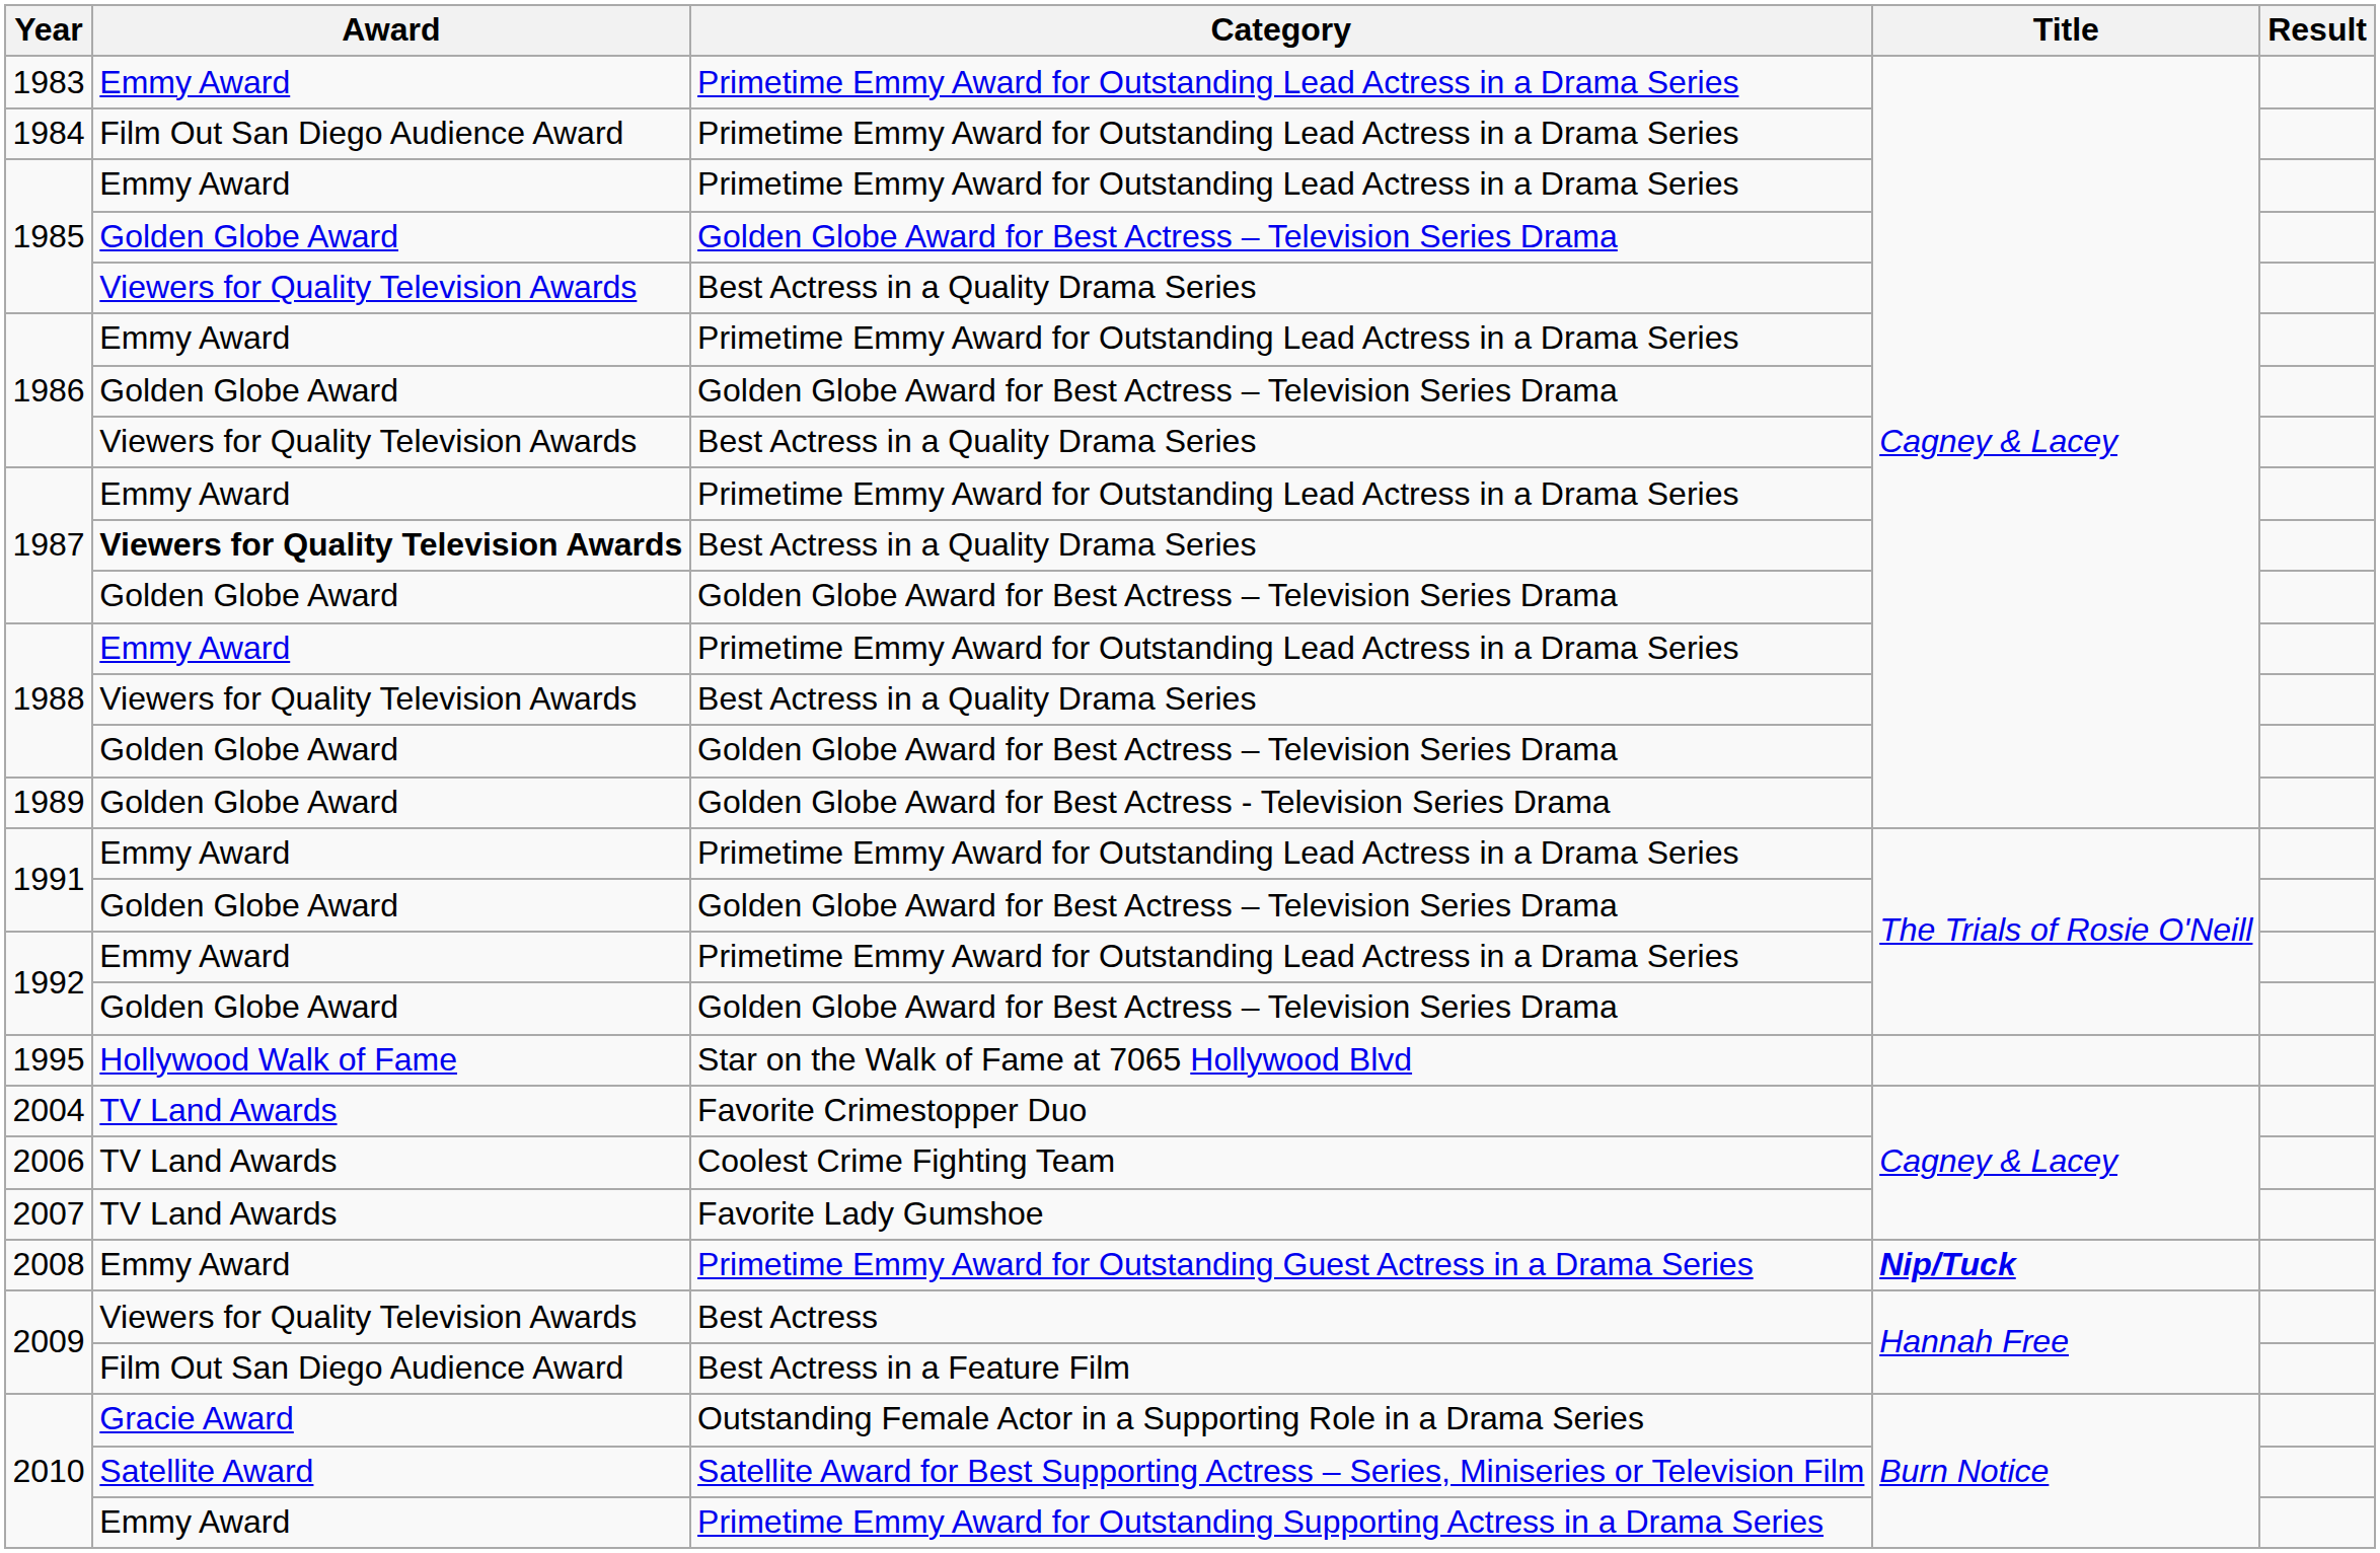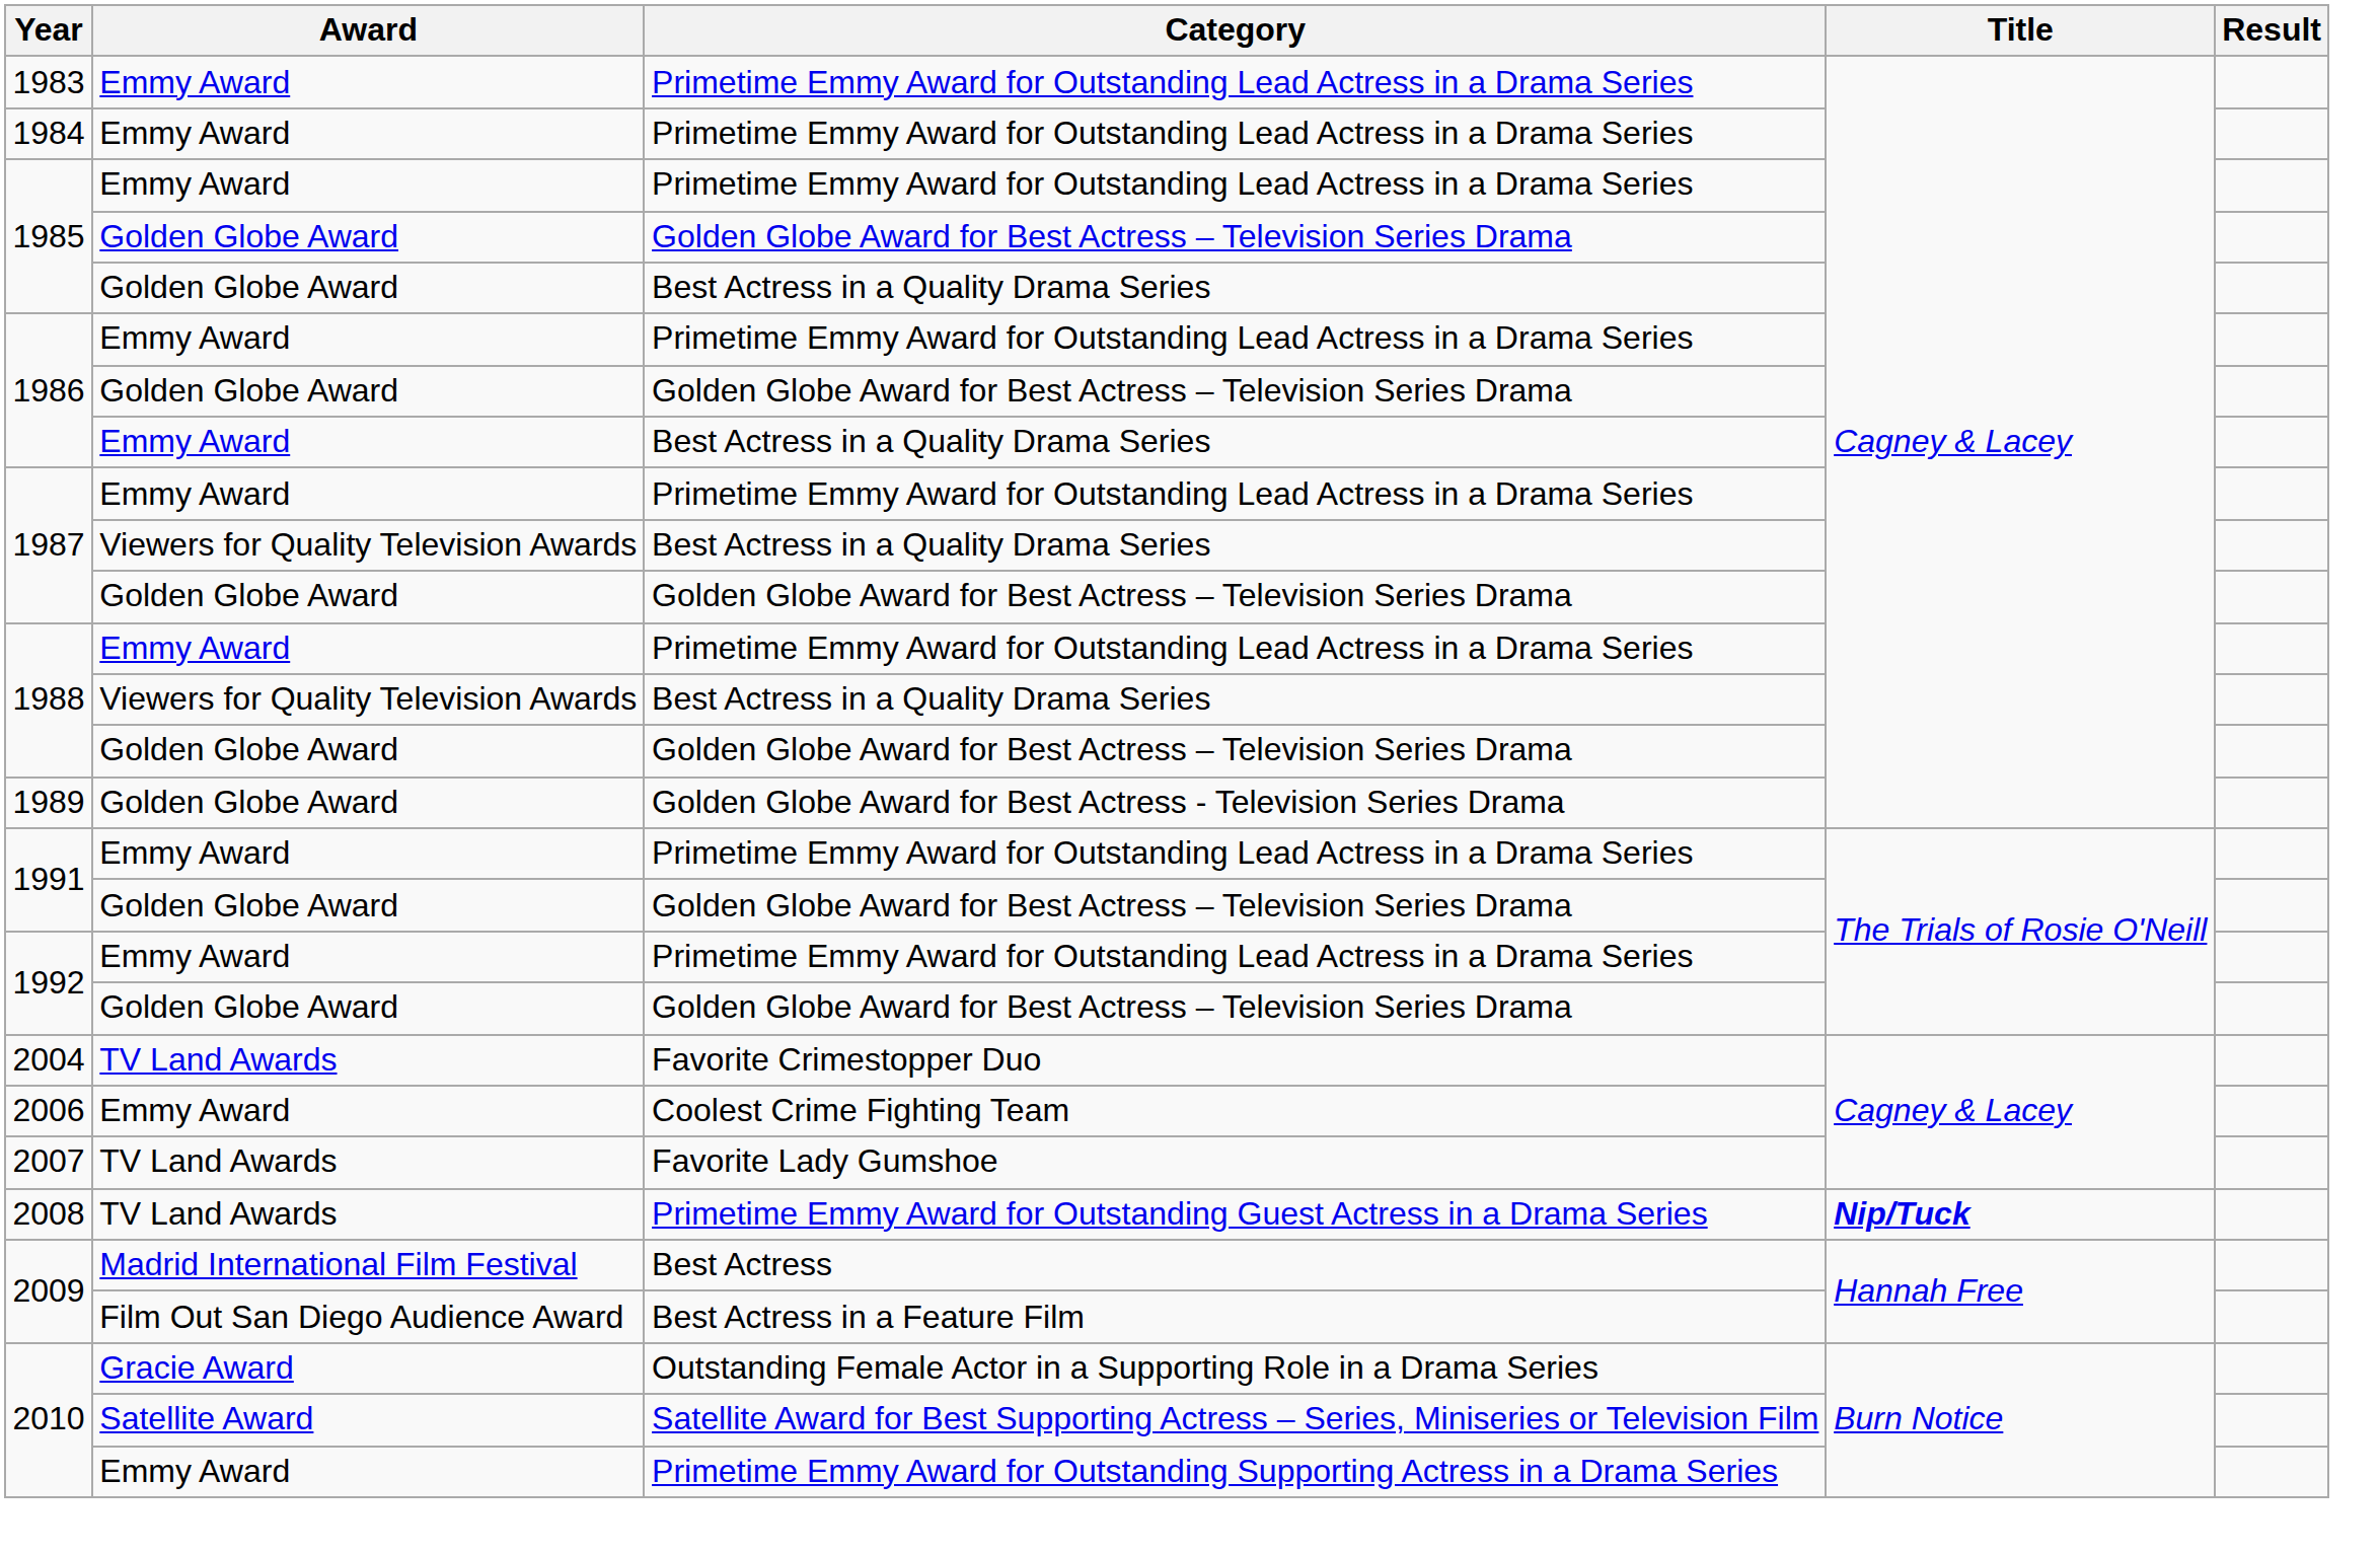 <table class="wikitable plainrowheaders sortable">
 <tr style="text-align:center;">
 <th scope="col">Year</th>
 <th scope="col">Award</th>
 <th scope="col">Category</th>
 <th scope="col">Title</th>
 <th scope="col">Result</th>
 </tr>
 <tr>
 <td>1983</td>
 <td><a href='#'>Emmy Award</a></td>
 <td><a href='#'>Primetime Emmy Award for Outstanding Lead Actress in a Drama Series</a></td>
 <td rowspan=15><em><a href='#'>Cagney & Lacey</a></em></td>
 <td></td>
 </tr>
 <tr>
 <td>1984</td>
-<td>Film Out San Diego Audience Award</td>
+<td>Emmy Award</td>
 <td>Primetime Emmy Award for Outstanding Lead Actress in a Drama Series</td>
 <td></td>
 </tr>
 <tr>
 <td rowspan=3>1985</td>
 <td>Emmy Award</td>
 <td>Primetime Emmy Award for Outstanding Lead Actress in a Drama Series</td>
 <td></td>
 </tr>
 <tr>
 <td><a href='#'>Golden Globe Award</a></td>
 <td><a href='#'>Golden Globe Award for Best Actress – Television Series Drama</a></td>
 <td></td>
 </tr>
 <tr>
-<td><a href='#'>Viewers for Quality Television Awards</a></td>
+<td>Golden Globe Award</td>
 <td>Best Actress in a Quality Drama Series</td>
 <td></td>
 </tr>
 <tr>
 <td rowspan=3>1986</td>
 <td>Emmy Award</td>
 <td>Primetime Emmy Award for Outstanding Lead Actress in a Drama Series</td>
 <td></td>
 </tr>
 <tr>
 <td>Golden Globe Award</td>
 <td>Golden Globe Award for Best Actress – Television Series Drama</td>
 <td></td>
 </tr>
 <tr>
-<td>Viewers for Quality Television Awards</td>
+<td><a href='#'>Emmy Award</a></td>
 <td>Best Actress in a Quality Drama Series</td>
 <td></td>
 </tr>
 <tr>
 <td rowspan=3>1987</td>
 <td>Emmy Award</td>
 <td>Primetime Emmy Award for Outstanding Lead Actress in a Drama Series</td>
 <td></td>
 </tr>
 <tr>
-<td><strong>Viewers for Quality Television Awards</strong></td>
+<td>Viewers for Quality Television Awards</td>
 <td>Best Actress in a Quality Drama Series</td>
 <td></td>
 </tr>
 <tr>
 <td>Golden Globe Award</td>
 <td>Golden Globe Award for Best Actress – Television Series Drama</td>
 <td></td>
 </tr>
 <tr>
 <td rowspan=3>1988</td>
 <td><a href='#'>Emmy Award</a></td>
 <td>Primetime Emmy Award for Outstanding Lead Actress in a Drama Series</td>
 <td></td>
 </tr>
 <tr>
 <td>Viewers for Quality Television Awards</td>
 <td>Best Actress in a Quality Drama Series</td>
 <td></td>
 </tr>
 <tr>
 <td>Golden Globe Award</td>
 <td>Golden Globe Award for Best Actress – Television Series Drama</td>
 <td></td>
 </tr>
 <tr>
 <td>1989</td>
 <td>Golden Globe Award</td>
 <td>Golden Globe Award for Best Actress - Television Series Drama</td>
 <td></td>
 </tr>
 <tr>
 <td rowspan=2>1991</td>
 <td>Emmy Award</td>
 <td>Primetime Emmy Award for Outstanding Lead Actress in a Drama Series</td>
 <td rowspan=4><em><a href='#'>The Trials of Rosie O'Neill</a></em></td>
 <td></td>
 </tr>
 <tr>
 <td>Golden Globe Award</td>
 <td>Golden Globe Award for Best Actress – Television Series Drama</td>
 <td></td>
 </tr>
 <tr>
 <td rowspan=2>1992</td>
 <td>Emmy Award</td>
 <td>Primetime Emmy Award for Outstanding Lead Actress in a Drama Series</td>
 <td></td>
 </tr>
 <tr>
 <td>Golden Globe Award</td>
 <td>Golden Globe Award for Best Actress – Television Series Drama</td>
 <td></td>
 </tr>
 <tr>
-<td>1995</td>
-<td><a href='#'>Hollywood Walk of Fame</a></td>
-<td>Star on the Walk of Fame at 7065 <a href='#'>Hollywood Blvd</a></td>
-<td></td>
-<td></td>
-</tr>
-<tr>
 <td>2004</td>
 <td><a href='#'>TV Land Awards</a></td>
 <td>Favorite Crimestopper Duo</td>
 <td rowspan=3><em><a href='#'>Cagney & Lacey</a></em></td>
 <td></td>
 </tr>
 <tr>
 <td>2006</td>
-<td>TV Land Awards</td>
+<td>Emmy Award</td>
 <td>Coolest Crime Fighting Team</td>
 <td></td>
 </tr>
 <tr>
 <td>2007</td>
 <td>TV Land Awards</td>
 <td>Favorite Lady Gumshoe</td>
 <td></td>
 </tr>
 <tr>
 <td>2008</td>
-<td>Emmy Award</td>
+<td>TV Land Awards</td>
 <td><a href='#'>Primetime Emmy Award for Outstanding Guest Actress in a Drama Series</a></td>
 <td><strong><em><a href='#'>Nip/Tuck</a></em></strong></td>
 <td></td>
 </tr>
 <tr>
 <td rowspan=2>2009</td>
-<td>Viewers for Quality Television Awards</td>
+<td><a href='#'>Madrid International Film Festival</a></td>
 <td>Best Actress</td>
 <td rowspan=2><em><a href='#'>Hannah Free</a></em></td>
 <td></td>
 </tr>
 <tr>
 <td>Film Out San Diego Audience Award</td>
 <td>Best Actress in a Feature Film</td>
 <td></td>
 </tr>
 <tr>
 <td rowspan=3>2010</td>
 <td><a href='#'>Gracie Award</a></td>
 <td>Outstanding Female Actor in a Supporting Role in a Drama Series</td>
 <td rowspan=3><em><a href='#'>Burn Notice</a></em></td>
 <td></td>
 </tr>
 <tr>
 <td><a href='#'>Satellite Award</a></td>
 <td><a href='#'>Satellite Award for Best Supporting Actress – Series, Miniseries or Television Film</a></td>
 <td></td>
 </tr>
 <tr>
 <td>Emmy Award</td>
 <td><a href='#'>Primetime Emmy Award for Outstanding Supporting Actress in a Drama Series</a></td>
 <td></td>
 </tr>
 </table>
